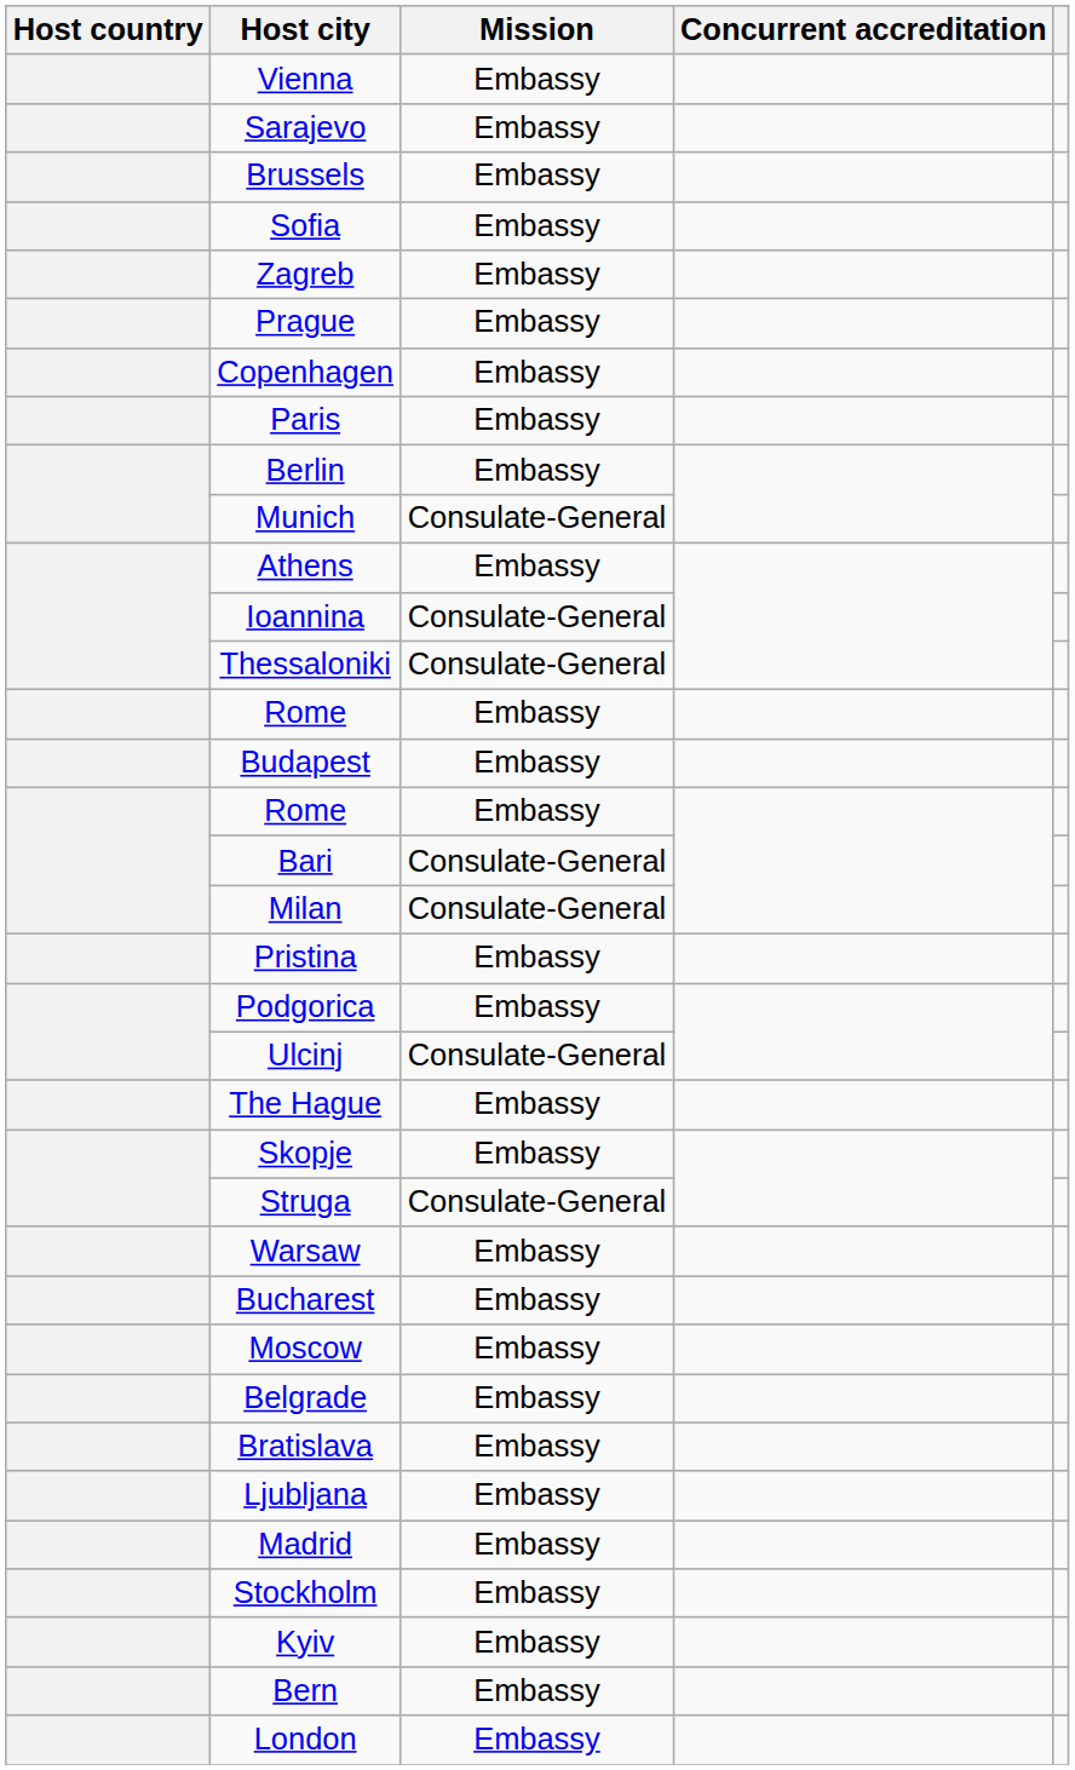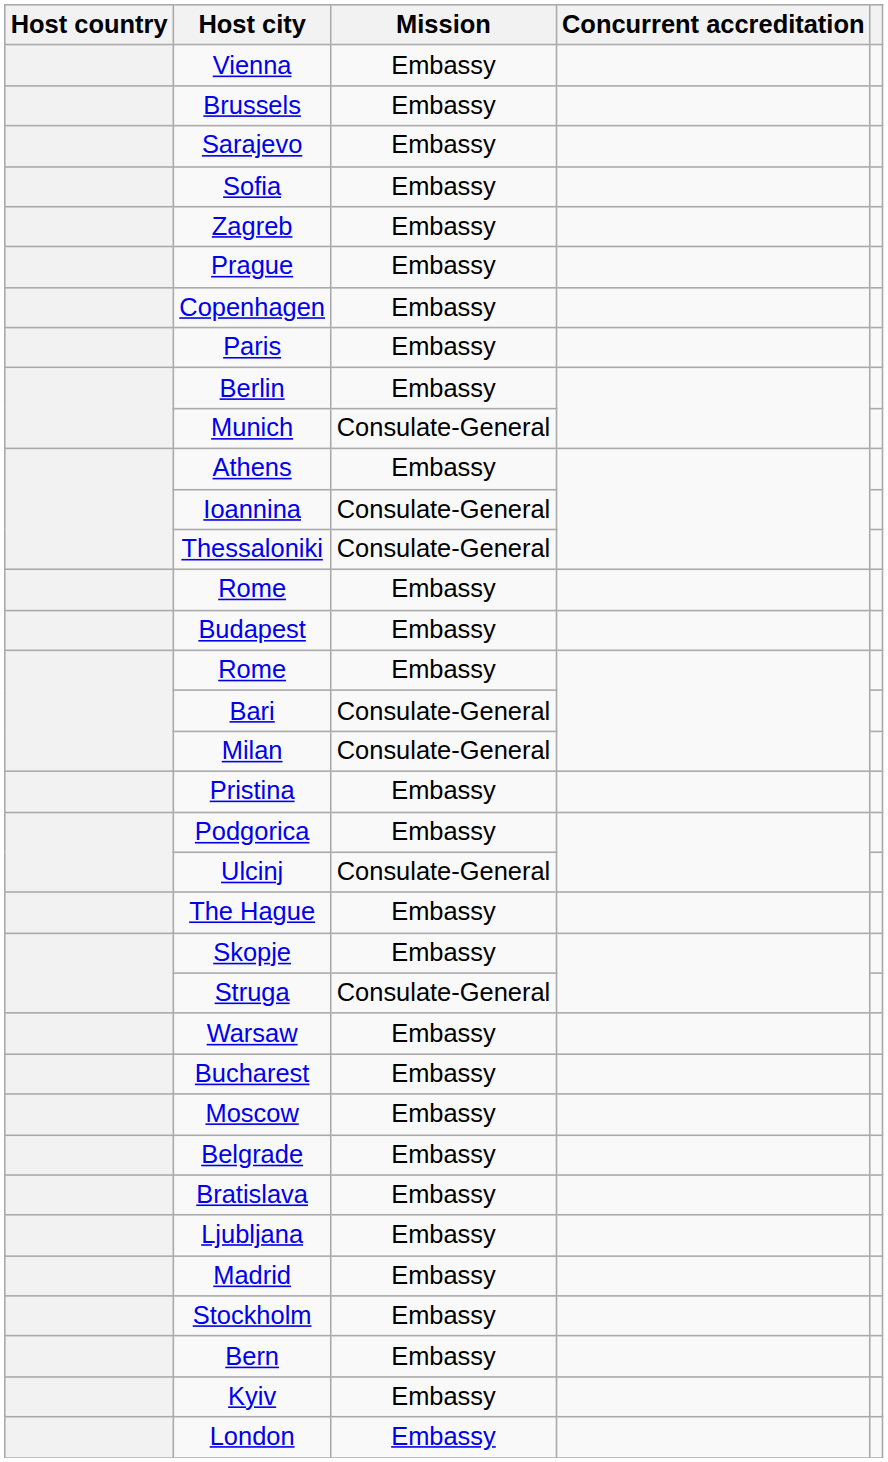 <table class="wikitable plainrowheaders" style="text-align:center;">
 <tr>
 <th scope="col">Host country</th>
 <th scope="col">Host city</th>
 <th scope="col">Mission</th>
 <th scope="col">Concurrent accreditation</th>
 <th scope="col"></th>
 </tr>
 <tr>
 <th scope="row"></th>
 <td><a href='#'>Vienna</a></td>
 <td>Embassy</td>
 <td></td>
 <td></td>
 </tr>
 <tr>
 <th scope="row"></th>
-<td><a href='#'>Sarajevo</a></td>
+<td><a href='#'>Brussels</a></td>
 <td>Embassy</td>
 <td></td>
 <td></td>
 </tr>
 <tr>
 <th scope="row"></th>
-<td><a href='#'>Brussels</a></td>
+<td><a href='#'>Sarajevo</a></td>
 <td>Embassy</td>
 <td></td>
 <td></td>
 </tr>
 <tr>
 <th scope="row"></th>
 <td><a href='#'>Sofia</a></td>
 <td>Embassy</td>
 <td></td>
 <td></td>
 </tr>
 <tr>
 <th scope="row"></th>
 <td><a href='#'>Zagreb</a></td>
 <td>Embassy</td>
 <td></td>
 <td></td>
 </tr>
 <tr>
 <th scope="row"></th>
 <td><a href='#'>Prague</a></td>
 <td>Embassy</td>
 <td></td>
 <td></td>
 </tr>
 <tr>
 <th scope="row"></th>
 <td><a href='#'>Copenhagen</a></td>
 <td>Embassy</td>
 <td></td>
 <td></td>
 </tr>
 <tr>
 <th scope="row"></th>
 <td><a href='#'>Paris</a></td>
 <td>Embassy</td>
 <td></td>
 <td></td>
 </tr>
 <tr>
 <th scope="row" rowspan="2"></th>
 <td><a href='#'>Berlin</a></td>
 <td>Embassy</td>
 <td rowspan="2"></td>
 <td></td>
 </tr>
 <tr>
 <td><a href='#'>Munich</a></td>
 <td>Consulate-General</td>
 <td></td>
 </tr>
 <tr>
 <th scope="row" rowspan="3"></th>
 <td><a href='#'>Athens</a></td>
 <td>Embassy</td>
 <td rowspan="3"></td>
 <td></td>
 </tr>
 <tr>
 <td><a href='#'>Ioannina</a></td>
 <td>Consulate-General</td>
 <td></td>
 </tr>
 <tr>
 <td><a href='#'>Thessaloniki</a></td>
 <td>Consulate-General</td>
 <td></td>
 </tr>
 <tr>
 <th scope="row"></th>
 <td><a href='#'>Rome</a></td>
 <td>Embassy</td>
 <td></td>
 <td></td>
 </tr>
 <tr>
 <th scope="row"></th>
 <td><a href='#'>Budapest</a></td>
 <td>Embassy</td>
 <td></td>
 <td></td>
 </tr>
 <tr>
 <th scope="row" rowspan="3"></th>
 <td><a href='#'>Rome</a></td>
 <td>Embassy</td>
 <td rowspan="3"></td>
 <td></td>
 </tr>
 <tr>
 <td><a href='#'>Bari</a></td>
 <td>Consulate-General</td>
 <td></td>
 </tr>
 <tr>
 <td><a href='#'>Milan</a></td>
 <td>Consulate-General</td>
 <td></td>
 </tr>
 <tr>
 <th scope="row"></th>
 <td><a href='#'>Pristina</a></td>
 <td>Embassy</td>
 <td></td>
 <td></td>
 </tr>
 <tr>
 <th scope="row" rowspan="2"></th>
 <td><a href='#'>Podgorica</a></td>
 <td>Embassy</td>
 <td rowspan="2"></td>
 <td></td>
 </tr>
 <tr>
 <td><a href='#'>Ulcinj</a></td>
 <td>Consulate-General</td>
 <td></td>
 </tr>
 <tr>
 <th scope="row"></th>
 <td><a href='#'>The Hague</a></td>
 <td>Embassy</td>
 <td></td>
 <td></td>
 </tr>
 <tr>
 <th scope="row" rowspan="2"></th>
 <td><a href='#'>Skopje</a></td>
 <td>Embassy</td>
 <td rowspan="2"></td>
 <td></td>
 </tr>
 <tr>
 <td><a href='#'>Struga</a></td>
 <td>Consulate-General</td>
 <td></td>
 </tr>
 <tr>
 <th scope="row"></th>
 <td><a href='#'>Warsaw</a></td>
 <td>Embassy</td>
 <td></td>
 <td></td>
 </tr>
 <tr>
 <th scope="row"></th>
 <td><a href='#'>Bucharest</a></td>
 <td>Embassy</td>
 <td></td>
 <td></td>
 </tr>
 <tr>
 <th scope="row"></th>
 <td><a href='#'>Moscow</a></td>
 <td>Embassy</td>
 <td></td>
 <td></td>
 </tr>
 <tr>
 <th scope="row"></th>
 <td><a href='#'>Belgrade</a></td>
 <td>Embassy</td>
 <td></td>
 <td></td>
 </tr>
 <tr>
 <th scope="row"></th>
 <td><a href='#'>Bratislava</a></td>
 <td>Embassy</td>
 <td></td>
 <td></td>
 </tr>
 <tr>
 <th scope="row"></th>
 <td><a href='#'>Ljubljana</a></td>
 <td>Embassy</td>
 <td></td>
 <td></td>
 </tr>
 <tr>
 <th scope="row"></th>
 <td><a href='#'>Madrid</a></td>
 <td>Embassy</td>
 <td></td>
 <td></td>
 </tr>
 <tr>
 <th scope="row"></th>
 <td><a href='#'>Stockholm</a></td>
 <td>Embassy</td>
 <td></td>
 <td></td>
 </tr>
 <tr>
 <th scope="row"></th>
-<td><a href='#'>Kyiv</a></td>
+<td><a href='#'>Bern</a></td>
 <td>Embassy</td>
 <td></td>
 <td></td>
 </tr>
 <tr>
 <th scope="row"></th>
-<td><a href='#'>Bern</a></td>
+<td><a href='#'>Kyiv</a></td>
 <td>Embassy</td>
 <td></td>
 <td></td>
 </tr>
 <tr>
 <th scope="row"></th>
 <td><a href='#'>London</a></td>
 <td><a href='#'>Embassy</a></td>
 <td></td>
 <td></td>
 </tr>
 </table>
